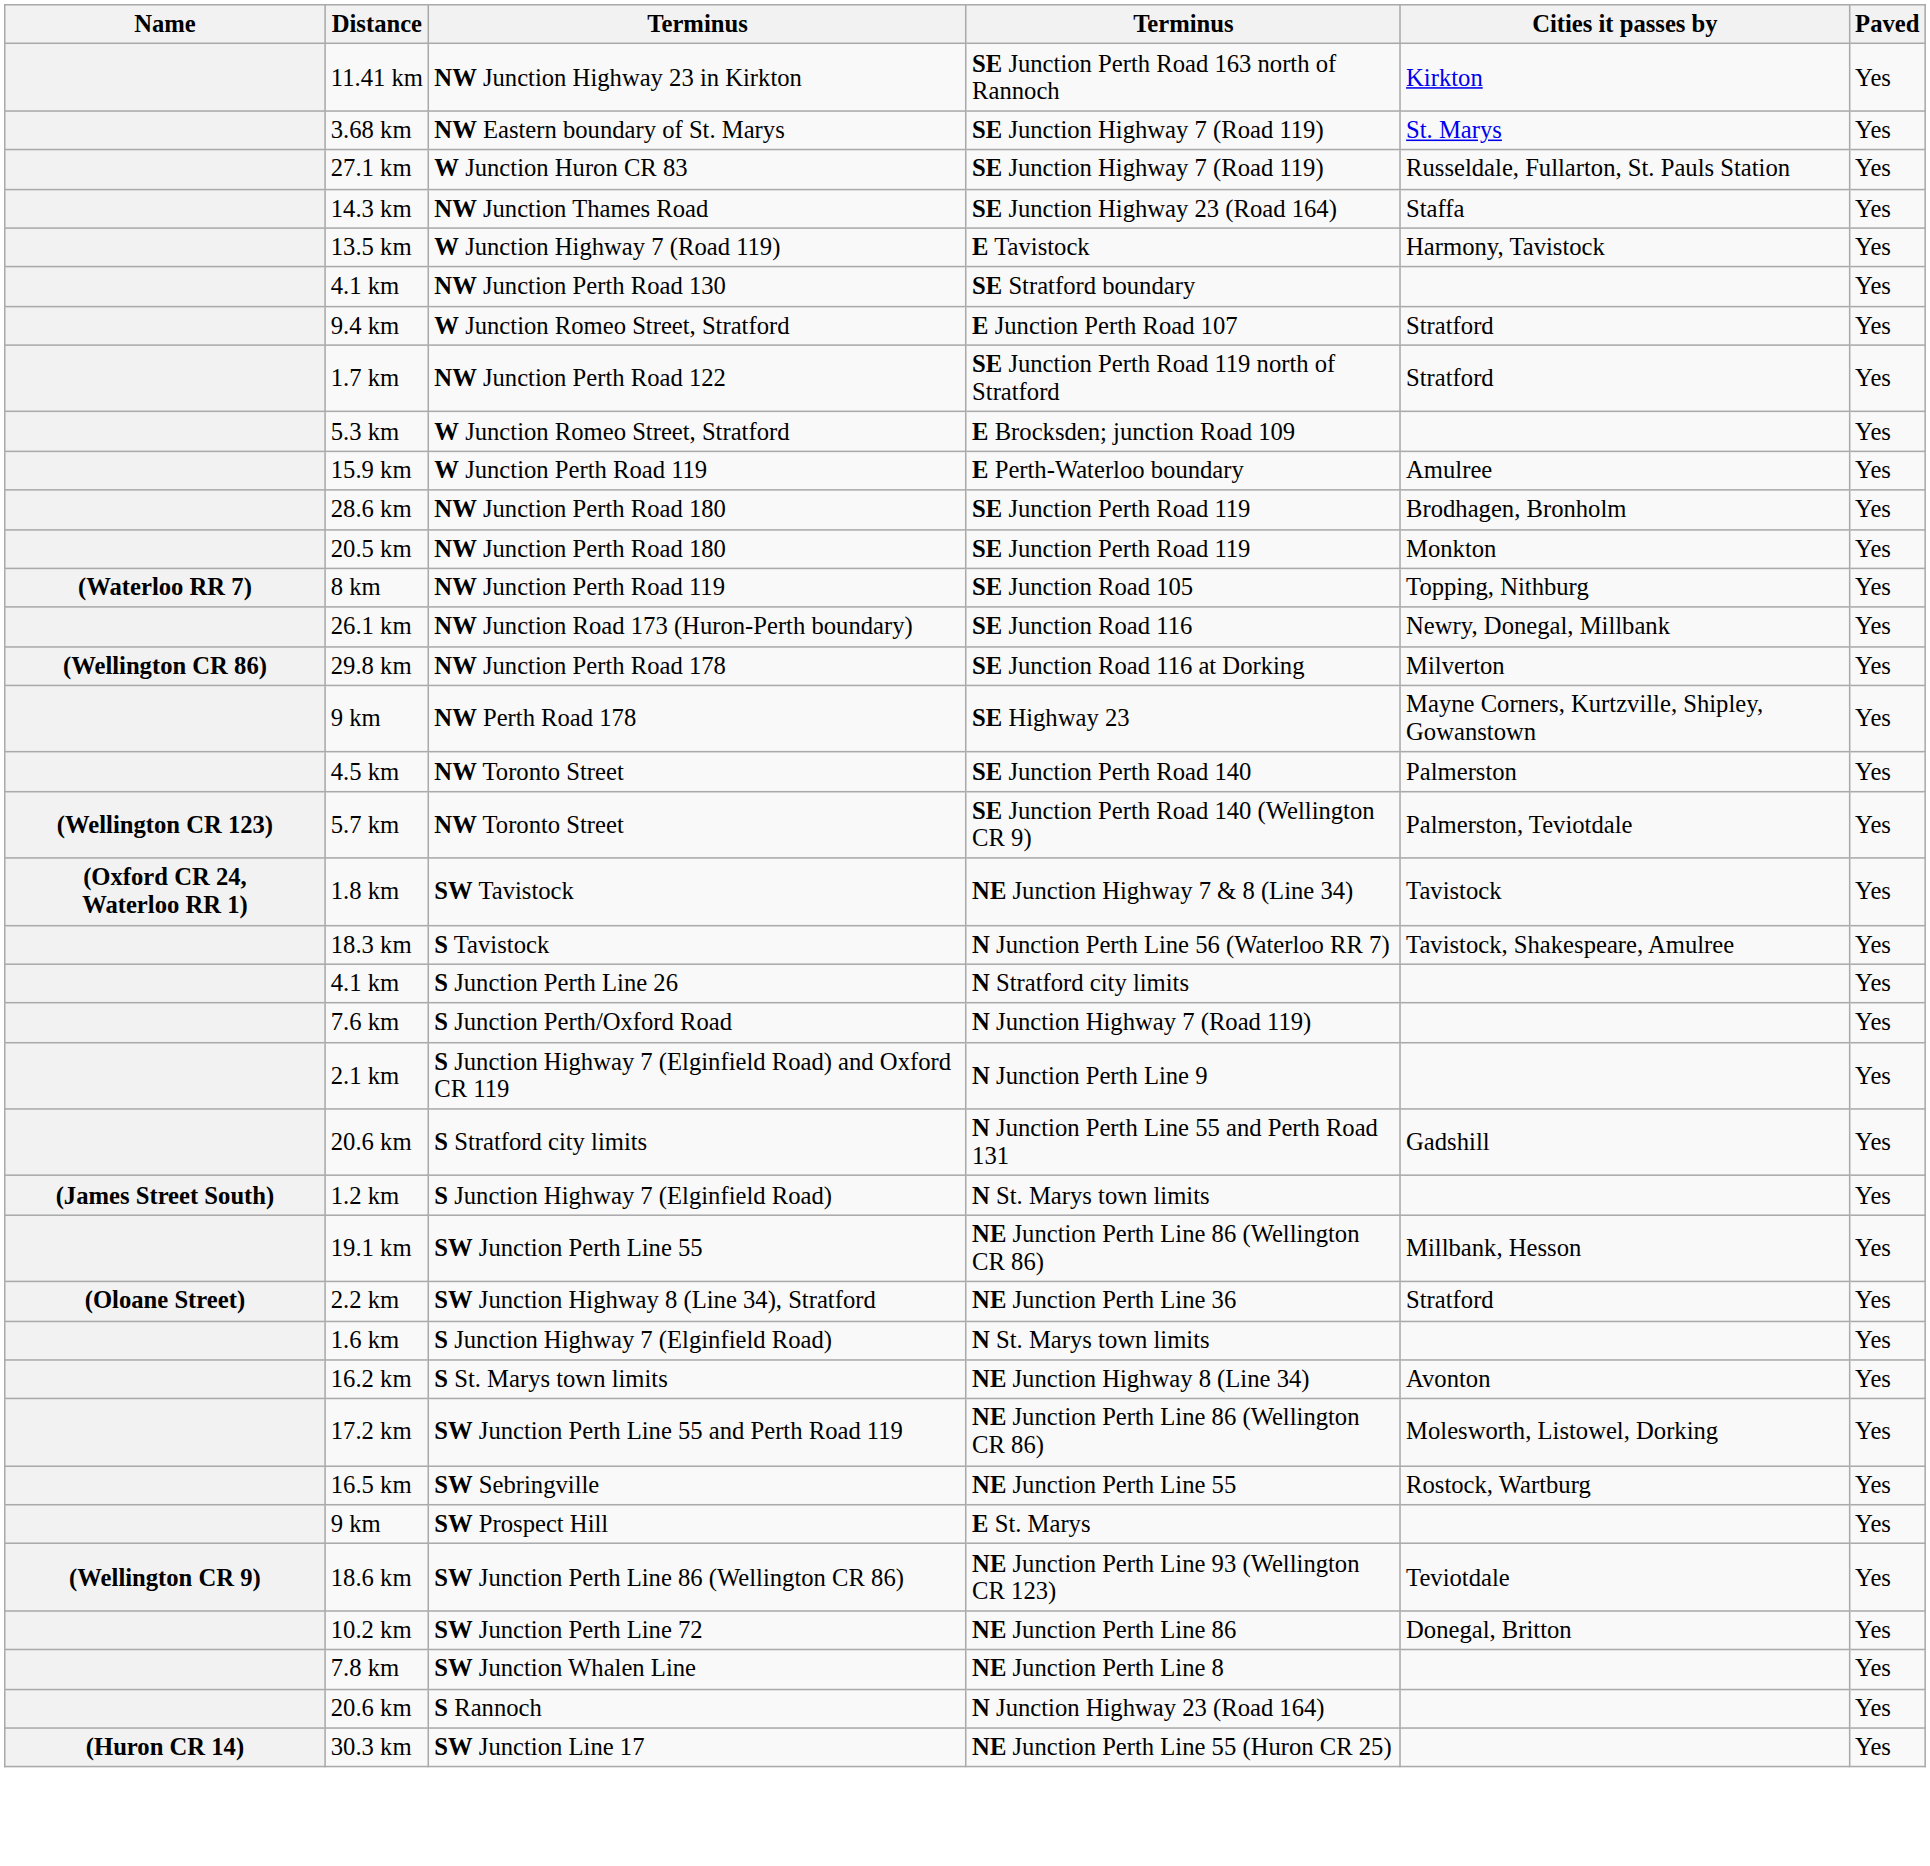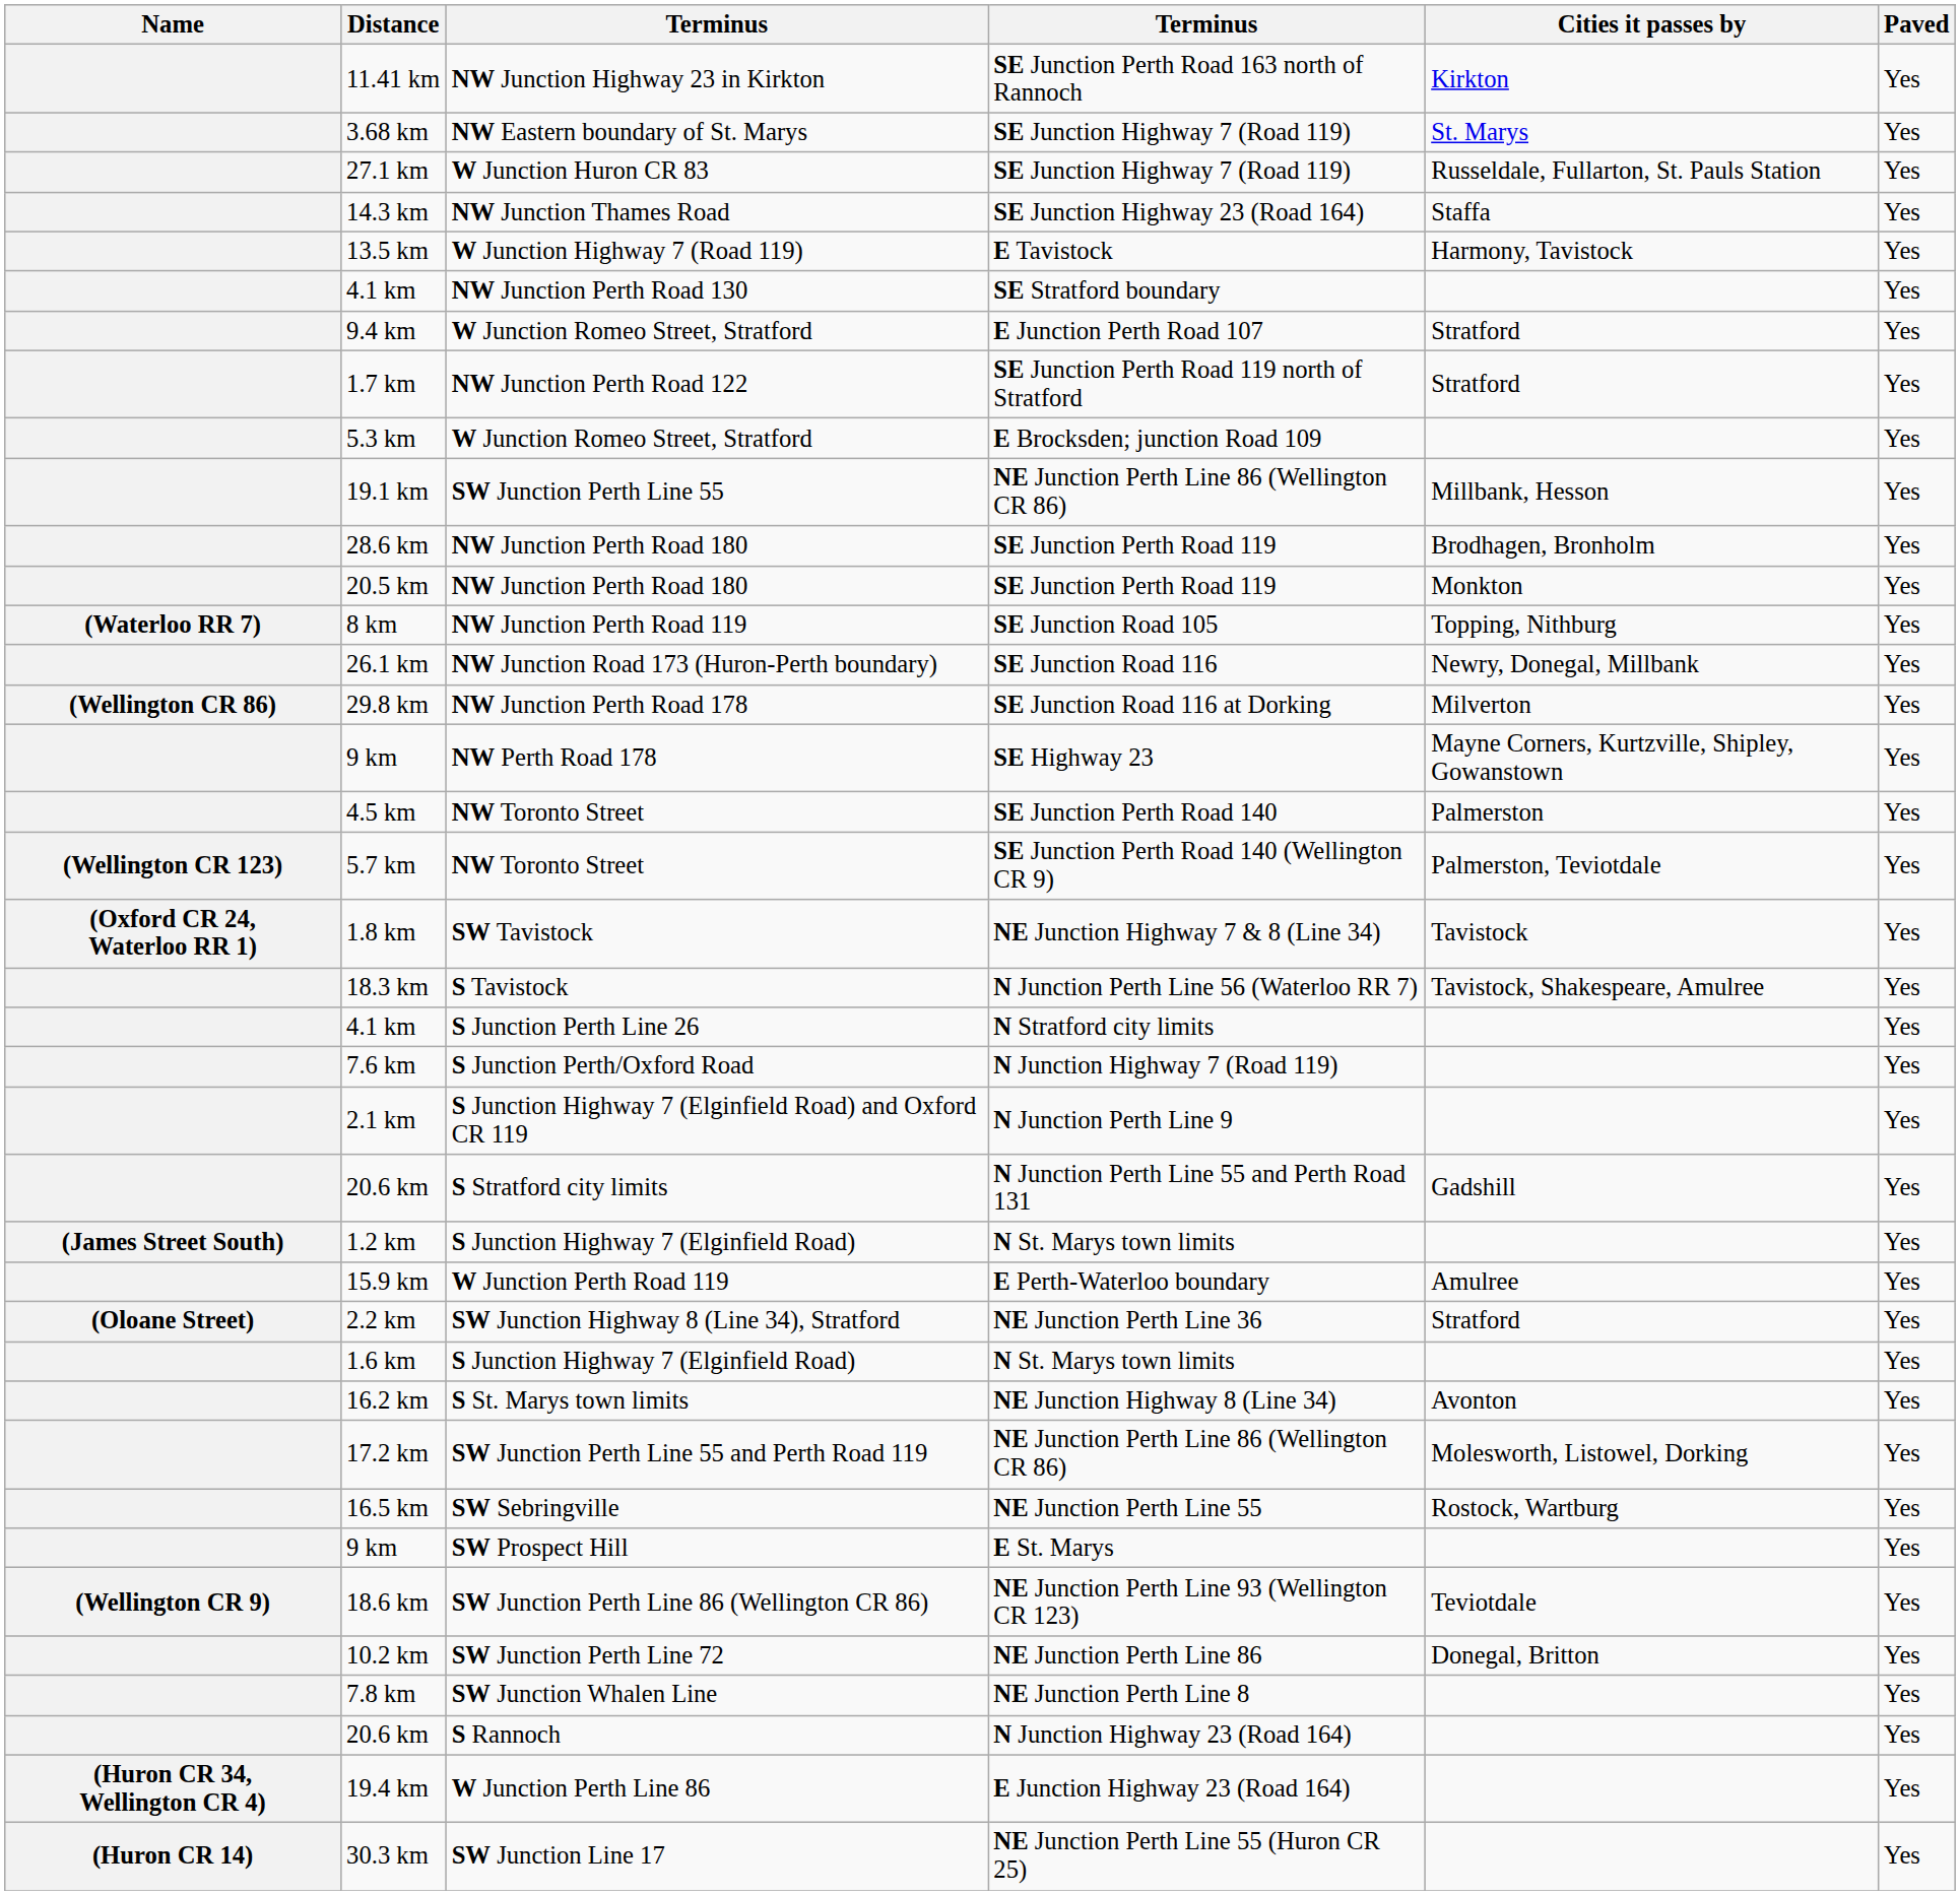 <table class="wikitable">
 <tr>
 <th scope="col">Name</th>
 <th scope="col">Distance</th>
 <th scope="col">Terminus</th>
 <th scope="col">Terminus</th>
 <th scope="col">Cities it passes by</th>
 <th scope="col">Paved</th>
 </tr>
 <tr>
 <th scope="row"></th>
 <td>11.41 km</td>
 <td><strong>NW</strong> Junction Highway 23 in Kirkton</td>
 <td><strong>SE</strong> Junction Perth Road 163 north of Rannoch</td>
 <td><a href='#'>Kirkton</a></td>
 <td>Yes</td>
 </tr>
 <tr>
 <th scope="row"></th>
 <td>3.68 km</td>
 <td><strong>NW</strong> Eastern boundary of St. Marys</td>
 <td><strong>SE</strong> Junction Highway 7 (Road 119)</td>
 <td><a href='#'>St. Marys</a></td>
 <td>Yes</td>
 </tr>
 <tr>
 <th scope="row"></th>
 <td>27.1 km</td>
 <td><strong>W</strong> Junction Huron CR 83</td>
 <td><strong>SE</strong> Junction Highway 7 (Road 119)</td>
 <td>Russeldale, Fullarton, St. Pauls Station</td>
 <td>Yes</td>
 </tr>
 <tr>
 <th scope="row"></th>
 <td>14.3 km</td>
 <td><strong>NW</strong> Junction Thames Road</td>
 <td><strong>SE</strong> Junction Highway 23 (Road 164)</td>
 <td>Staffa</td>
 <td>Yes</td>
 </tr>
 <tr>
 <th scope="row"></th>
 <td>13.5 km</td>
 <td><strong>W</strong> Junction Highway 7 (Road 119)</td>
 <td><strong>E</strong> Tavistock</td>
 <td>Harmony, Tavistock</td>
 <td>Yes</td>
 </tr>
 <tr>
 <th scope="row"></th>
 <td>4.1 km</td>
 <td><strong>NW</strong> Junction Perth Road 130</td>
 <td><strong>SE</strong> Stratford boundary</td>
 <td></td>
 <td>Yes</td>
 </tr>
 <tr>
 <th scope="row"></th>
 <td>9.4 km</td>
 <td><strong>W</strong> Junction Romeo Street, Stratford</td>
 <td><strong>E</strong> Junction Perth Road 107</td>
 <td>Stratford</td>
 <td>Yes</td>
 </tr>
 <tr>
 <th scope="row"></th>
 <td>1.7 km</td>
 <td><strong>NW</strong> Junction Perth Road 122</td>
 <td><strong>SE</strong> Junction Perth Road 119 north of Stratford</td>
 <td>Stratford</td>
 <td>Yes</td>
 </tr>
 <tr>
 <th scope="row"></th>
 <td>5.3 km</td>
 <td><strong>W</strong> Junction Romeo Street, Stratford</td>
 <td><strong>E</strong> Brocksden; junction Road 109</td>
 <td></td>
 <td>Yes</td>
 </tr>
 <tr>
 <th scope="row"></th>
-<td>15.9 km</td>
-<td><strong>W</strong> Junction Perth Road 119</td>
-<td><strong>E</strong> Perth-Waterloo boundary</td>
-<td>Amulree</td>
+<td>19.1 km</td>
+<td><strong>SW</strong> Junction Perth Line 55</td>
+<td><strong>NE</strong> Junction Perth Line 86 (Wellington CR 86)</td>
+<td>Millbank, Hesson</td>
 <td>Yes</td>
 </tr>
 <tr>
 <th scope="row"></th>
 <td>28.6 km</td>
 <td><strong>NW</strong> Junction Perth Road 180</td>
 <td><strong>SE</strong> Junction Perth Road 119</td>
 <td>Brodhagen, Bronholm</td>
 <td>Yes</td>
 </tr>
 <tr>
 <th scope="row"></th>
 <td>20.5 km</td>
 <td><strong>NW</strong> Junction Perth Road 180</td>
 <td><strong>SE</strong> Junction Perth Road 119</td>
 <td>Monkton</td>
 <td>Yes</td>
 </tr>
 <tr>
 <th scope="row"> (Waterloo RR 7)</th>
 <td>8 km</td>
 <td><strong>NW</strong> Junction Perth Road 119</td>
 <td><strong>SE</strong> Junction Road 105</td>
 <td>Topping, Nithburg</td>
 <td>Yes</td>
 </tr>
 <tr>
 <th scope="row"></th>
 <td>26.1 km</td>
 <td><strong>NW</strong> Junction Road 173 (Huron-Perth boundary)</td>
 <td><strong>SE</strong> Junction Road 116</td>
 <td>Newry, Donegal, Millbank</td>
 <td>Yes</td>
 </tr>
 <tr>
 <th scope="row"> (Wellington CR 86)</th>
 <td>29.8 km</td>
 <td><strong>NW</strong> Junction Perth Road 178</td>
 <td><strong>SE</strong> Junction Road 116 at Dorking</td>
 <td>Milverton</td>
 <td>Yes</td>
 </tr>
 <tr>
 <th scope="row"></th>
 <td>9 km</td>
 <td><strong>NW</strong> Perth Road 178</td>
 <td><strong>SE</strong> Highway 23</td>
 <td>Mayne Corners, Kurtzville, Shipley, Gowanstown</td>
 <td>Yes</td>
 </tr>
 <tr>
 <th scope="row"></th>
 <td>4.5 km</td>
 <td><strong>NW</strong> Toronto Street</td>
 <td><strong>SE</strong> Junction Perth Road 140</td>
 <td>Palmerston</td>
 <td>Yes</td>
 </tr>
 <tr>
 <th scope="row"> (Wellington CR 123)</th>
 <td>5.7 km</td>
 <td><strong>NW</strong> Toronto Street</td>
 <td><strong>SE</strong> Junction Perth Road 140 (Wellington CR 9)</td>
 <td>Palmerston, Teviotdale</td>
 <td>Yes</td>
 </tr>
 <tr>
 <th scope="row"> (Oxford CR 24, Waterloo RR 1)</th>
 <td>1.8 km</td>
 <td><strong>SW</strong> Tavistock</td>
 <td><strong>NE</strong> Junction Highway 7 & 8 (Line 34)</td>
 <td>Tavistock</td>
 <td>Yes</td>
 </tr>
 <tr>
 <th scope="row"></th>
 <td>18.3 km</td>
 <td><strong>S</strong> Tavistock</td>
 <td><strong>N</strong> Junction Perth Line 56 (Waterloo RR 7)</td>
 <td>Tavistock, Shakespeare, Amulree</td>
 <td>Yes</td>
 </tr>
 <tr>
 <th scope="row"></th>
 <td>4.1 km</td>
 <td><strong>S</strong> Junction Perth Line 26</td>
 <td><strong>N</strong> Stratford city limits</td>
 <td></td>
 <td>Yes</td>
 </tr>
 <tr>
 <th scope="row"></th>
 <td>7.6 km</td>
 <td><strong>S</strong> Junction Perth/Oxford Road</td>
 <td><strong>N</strong> Junction Highway 7 (Road 119)</td>
 <td></td>
 <td>Yes</td>
 </tr>
 <tr>
 <th scope="row"></th>
 <td>2.1 km</td>
 <td><strong>S</strong> Junction Highway 7 (Elginfield Road) and Oxford CR 119</td>
 <td><strong>N</strong> Junction Perth Line 9</td>
 <td></td>
 <td>Yes</td>
 </tr>
 <tr>
 <th scope="row"></th>
 <td>20.6 km</td>
 <td><strong>S</strong> Stratford city limits</td>
 <td><strong>N</strong> Junction Perth Line 55 and Perth Road 131</td>
 <td>Gadshill</td>
 <td>Yes</td>
 </tr>
 <tr>
 <th scope="row"> (James Street South)</th>
 <td>1.2 km</td>
 <td><strong>S</strong> Junction Highway 7 (Elginfield Road)</td>
 <td><strong>N</strong> St. Marys town limits</td>
 <td></td>
 <td>Yes</td>
 </tr>
 <tr>
 <th scope="row"></th>
-<td>19.1 km</td>
-<td><strong>SW</strong> Junction Perth Line 55</td>
-<td><strong>NE</strong> Junction Perth Line 86 (Wellington CR 86)</td>
-<td>Millbank, Hesson</td>
+<td>15.9 km</td>
+<td><strong>W</strong> Junction Perth Road 119</td>
+<td><strong>E</strong> Perth-Waterloo boundary</td>
+<td>Amulree</td>
 <td>Yes</td>
 </tr>
 <tr>
 <th scope="row"> (Oloane Street)</th>
 <td>2.2 km</td>
 <td><strong>SW</strong> Junction Highway 8 (Line 34), Stratford</td>
 <td><strong>NE</strong> Junction Perth Line 36</td>
 <td>Stratford</td>
 <td>Yes</td>
 </tr>
 <tr>
 <th scope="row"></th>
 <td>1.6 km</td>
 <td><strong>S</strong> Junction Highway 7 (Elginfield Road)</td>
 <td><strong>N</strong> St. Marys town limits</td>
 <td></td>
 <td>Yes</td>
 </tr>
 <tr>
 <th scope="row"></th>
 <td>16.2 km</td>
 <td><strong>S</strong> St. Marys town limits</td>
 <td><strong>NE</strong> Junction Highway 8 (Line 34)</td>
 <td>Avonton</td>
 <td>Yes</td>
 </tr>
 <tr>
 <th scope="row"></th>
 <td>17.2 km</td>
 <td><strong>SW</strong> Junction Perth Line 55 and Perth Road 119</td>
 <td><strong>NE</strong> Junction Perth Line 86 (Wellington CR 86)</td>
 <td>Molesworth, Listowel, Dorking</td>
 <td>Yes</td>
 </tr>
 <tr>
 <th scope="row"></th>
 <td>16.5 km</td>
 <td><strong>SW</strong> Sebringville</td>
 <td><strong>NE</strong> Junction Perth Line 55</td>
 <td>Rostock, Wartburg</td>
 <td>Yes</td>
 </tr>
 <tr>
 <th scope="row"></th>
 <td>9 km</td>
 <td><strong>SW</strong> Prospect Hill</td>
 <td><strong>E</strong> St. Marys</td>
 <td></td>
 <td>Yes</td>
 </tr>
 <tr>
 <th scope="row"> (Wellington CR 9)</th>
 <td>18.6 km</td>
 <td><strong>SW</strong> Junction Perth Line 86 (Wellington CR 86)</td>
 <td><strong>NE</strong> Junction Perth Line 93 (Wellington CR 123)</td>
 <td>Teviotdale</td>
 <td>Yes</td>
 </tr>
 <tr>
 <th scope="row"></th>
 <td>10.2 km</td>
 <td><strong>SW</strong> Junction Perth Line 72</td>
 <td><strong>NE</strong> Junction Perth Line 86</td>
 <td>Donegal, Britton</td>
 <td>Yes</td>
 </tr>
 <tr>
 <th scope="row"></th>
 <td>7.8 km</td>
 <td><strong>SW</strong> Junction Whalen Line</td>
 <td><strong>NE</strong> Junction Perth Line 8</td>
 <td></td>
 <td>Yes</td>
 </tr>
 <tr>
 <th scope="row"></th>
 <td>20.6 km</td>
 <td><strong>S</strong> Rannoch</td>
 <td><strong>N</strong> Junction Highway 23 (Road 164)</td>
 <td></td>
 <td>Yes</td>
 </tr>
 <tr>
+<th scope="row"> (Huron CR 34, Wellington CR 4)</th>
+<td>19.4 km</td>
+<td><strong>W</strong> Junction Perth Line 86</td>
+<td><strong>E</strong> Junction Highway 23 (Road 164)</td>
+<td></td>
+<td>Yes</td>
+</tr>
+<tr>
 <th scope="row"> (Huron CR 14)</th>
 <td>30.3 km</td>
 <td><strong>SW</strong> Junction Line 17</td>
 <td><strong>NE</strong> Junction Perth Line 55 (Huron CR 25)</td>
 <td></td>
 <td>Yes</td>
 </tr>
 </table>
